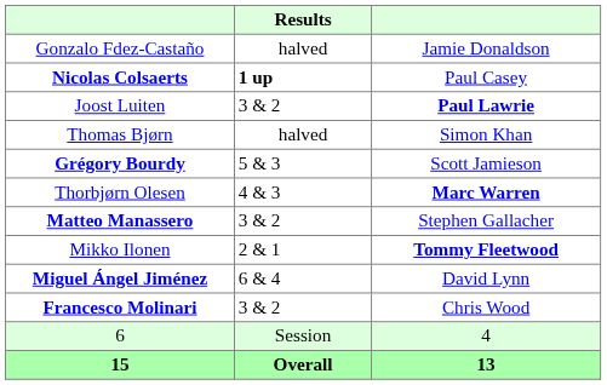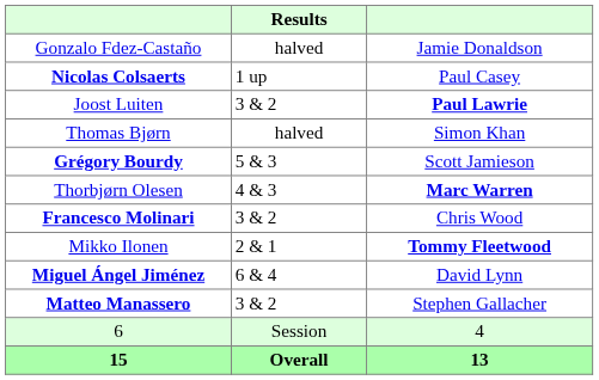 <table border="1" cellpadding="3" style="border-collapse:collapse; text-align:center;">
 <tr style="background:#ddffdd;">
 <th style="width:12em;"></th>
 <th style="width:7em;">Results</th>
 <th style="width:12em;"> </th>
 </tr>
 <tr>
 <td><a href='#'>Gonzalo Fdez-Castaño</a></td>
 <td align=center>halved</td>
 <td><a href='#'>Jamie Donaldson</a></td>
 </tr>
 <tr>
 <td><strong><a href='#'>Nicolas Colsaerts</a></strong></td>
-<td align=left><strong> 1 up</strong></td>
+<td align=left> 1 up</td>
 <td><a href='#'>Paul Casey</a></td>
 </tr>
 <tr>
 <td><a href='#'>Joost Luiten</a></td>
 <td align=left> 3 & 2</td>
 <td><strong><a href='#'>Paul Lawrie</a></strong></td>
 </tr>
 <tr>
 <td><a href='#'>Thomas Bjørn</a></td>
 <td align=center>halved</td>
 <td><a href='#'>Simon Khan</a></td>
 </tr>
 <tr>
 <td><strong><a href='#'>Grégory Bourdy</a></strong></td>
 <td align=left> 5 & 3</td>
 <td><a href='#'>Scott Jamieson</a></td>
 </tr>
 <tr>
 <td><a href='#'>Thorbjørn Olesen</a></td>
 <td align=left> 4 & 3</td>
 <td><strong><a href='#'>Marc Warren</a></strong></td>
 </tr>
 <tr>
-<td><strong><a href='#'>Matteo Manassero</a></strong></td>
+<td><strong><a href='#'>Francesco Molinari</a></strong></td>
 <td align=left> 3 & 2</td>
-<td><a href='#'>Stephen Gallacher</a></td>
+<td><a href='#'>Chris Wood</a></td>
 </tr>
 <tr>
 <td><a href='#'>Mikko Ilonen</a></td>
 <td align=left> 2 & 1</td>
 <td><strong><a href='#'>Tommy Fleetwood</a></strong></td>
 </tr>
 <tr>
 <td><strong><a href='#'>Miguel Ángel Jiménez</a></strong></td>
 <td align=left> 6 & 4</td>
 <td><a href='#'>David Lynn</a></td>
 </tr>
 <tr>
-<td><strong><a href='#'>Francesco Molinari</a></strong></td>
+<td><strong><a href='#'>Matteo Manassero</a></strong></td>
 <td align=left> 3 & 2</td>
-<td><a href='#'>Chris Wood</a></td>
+<td><a href='#'>Stephen Gallacher</a></td>
 </tr>
 <tr style="background:#ddffdd;">
 <td>6</td>
 <td>Session</td>
 <td>4</td>
 </tr>
 <tr style="background:#aaffaa;">
 <th>15</th>
 <th>Overall</th>
 <th>13</th>
 </tr>
 </table>
